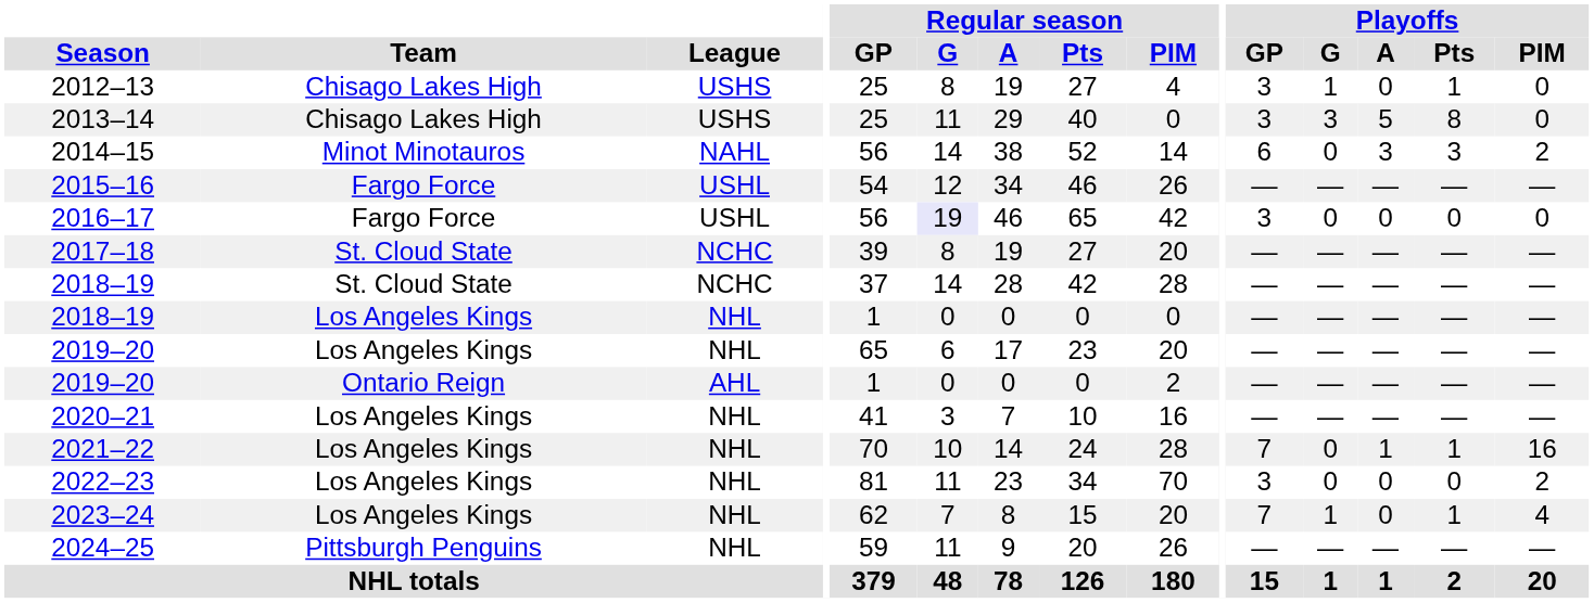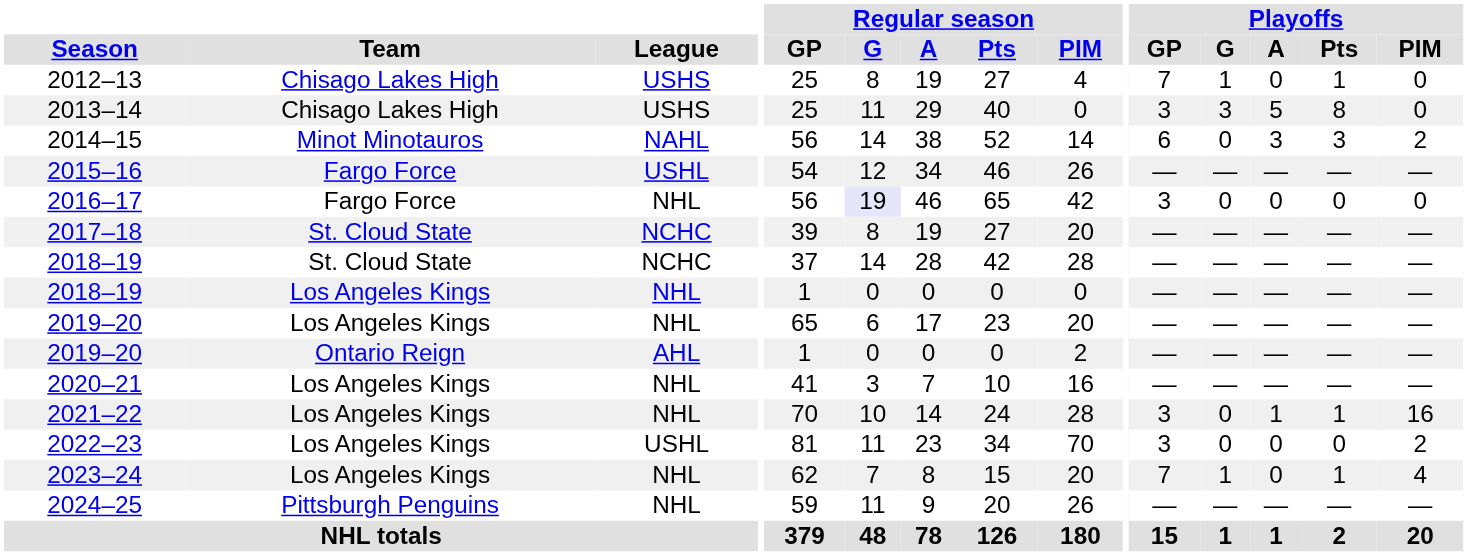 <table border="0" cellpadding="1" cellspacing="0" style="text-align:center; width:60em">
 <tr bgcolor="#e0e0e0">
 <th colspan="3" bgcolor="#ffffff"></th>
 <th rowspan="100" bgcolor="#ffffff"></th>
 <th colspan="5"><a href='#'>Regular season</a></th>
 <th rowspan="100" bgcolor="#ffffff"></th>
 <th colspan="5"><a href='#'>Playoffs</a></th>
 </tr>
 <tr bgcolor="#e0e0e0">
 <th><a href='#'>Season</a></th>
 <th>Team</th>
 <th>League</th>
 <th>GP</th>
 <th><a href='#'>G</a></th>
 <th><a href='#'>A</a></th>
 <th><a href='#'>Pts</a></th>
 <th><a href='#'>PIM</a></th>
 <th>GP</th>
 <th>G</th>
 <th>A</th>
 <th>Pts</th>
 <th>PIM</th>
 </tr>
 <tr>
 <td>2012–13</td>
 <td><a href='#'>Chisago Lakes High</a></td>
 <td><a href='#'>USHS</a></td>
 <td>25</td>
 <td>8</td>
 <td>19</td>
 <td>27</td>
 <td>4</td>
-<td>3</td>
+<td>7</td>
 <td>1</td>
 <td>0</td>
 <td>1</td>
 <td>0</td>
 </tr>
 <tr bgcolor="#f0f0f0">
 <td>2013–14</td>
 <td>Chisago Lakes High</td>
 <td>USHS</td>
 <td>25</td>
 <td>11</td>
 <td>29</td>
 <td>40</td>
 <td>0</td>
 <td>3</td>
 <td>3</td>
 <td>5</td>
 <td>8</td>
 <td>0</td>
 </tr>
 <tr>
 <td>2014–15</td>
 <td><a href='#'>Minot Minotauros</a></td>
 <td><a href='#'>NAHL</a></td>
 <td>56</td>
 <td>14</td>
 <td>38</td>
 <td>52</td>
 <td>14</td>
 <td>6</td>
 <td>0</td>
 <td>3</td>
 <td>3</td>
 <td>2</td>
 </tr>
 <tr bgcolor="#f0f0f0">
 <td><a href='#'>2015–16</a></td>
 <td><a href='#'>Fargo Force</a></td>
 <td><a href='#'>USHL</a></td>
 <td>54</td>
 <td>12</td>
 <td>34</td>
 <td>46</td>
 <td>26</td>
 <td>—</td>
 <td>—</td>
 <td>—</td>
 <td>—</td>
 <td>—</td>
 </tr>
 <tr>
 <td><a href='#'>2016–17</a></td>
 <td>Fargo Force</td>
-<td>USHL</td>
+<td>NHL</td>
 <td>56</td>
 <td style="background: lavender;">19</td>
 <td>46</td>
 <td>65</td>
 <td>42</td>
 <td>3</td>
 <td>0</td>
 <td>0</td>
 <td>0</td>
 <td>0</td>
 </tr>
 <tr bgcolor="#f0f0f0">
 <td><a href='#'>2017–18</a></td>
 <td><a href='#'>St. Cloud State</a></td>
 <td><a href='#'>NCHC</a></td>
 <td>39</td>
 <td>8</td>
 <td>19</td>
 <td>27</td>
 <td>20</td>
 <td>—</td>
 <td>—</td>
 <td>—</td>
 <td>—</td>
 <td>—</td>
 </tr>
 <tr>
 <td><a href='#'>2018–19</a></td>
 <td>St. Cloud State</td>
 <td>NCHC</td>
 <td>37</td>
 <td>14</td>
 <td>28</td>
 <td>42</td>
 <td>28</td>
 <td>—</td>
 <td>—</td>
 <td>—</td>
 <td>—</td>
 <td>—</td>
 </tr>
 <tr bgcolor="#f0f0f0">
 <td><a href='#'>2018–19</a></td>
 <td><a href='#'>Los Angeles Kings</a></td>
 <td><a href='#'>NHL</a></td>
 <td>1</td>
 <td>0</td>
 <td>0</td>
 <td>0</td>
 <td>0</td>
 <td>—</td>
 <td>—</td>
 <td>—</td>
 <td>—</td>
 <td>—</td>
 </tr>
 <tr>
 <td><a href='#'>2019–20</a></td>
 <td>Los Angeles Kings</td>
 <td>NHL</td>
 <td>65</td>
 <td>6</td>
 <td>17</td>
 <td>23</td>
 <td>20</td>
 <td>—</td>
 <td>—</td>
 <td>—</td>
 <td>—</td>
 <td>—</td>
 </tr>
 <tr bgcolor="#f0f0f0">
 <td><a href='#'>2019–20</a></td>
 <td><a href='#'>Ontario Reign</a></td>
 <td><a href='#'>AHL</a></td>
 <td>1</td>
 <td>0</td>
 <td>0</td>
 <td>0</td>
 <td>2</td>
 <td>—</td>
 <td>—</td>
 <td>—</td>
 <td>—</td>
 <td>—</td>
 </tr>
 <tr>
 <td><a href='#'>2020–21</a></td>
 <td>Los Angeles Kings</td>
 <td>NHL</td>
 <td>41</td>
 <td>3</td>
 <td>7</td>
 <td>10</td>
 <td>16</td>
 <td>—</td>
 <td>—</td>
 <td>—</td>
 <td>—</td>
 <td>—</td>
 </tr>
 <tr bgcolor="#f0f0f0">
 <td><a href='#'>2021–22</a></td>
 <td>Los Angeles Kings</td>
 <td>NHL</td>
 <td>70</td>
 <td>10</td>
 <td>14</td>
 <td>24</td>
 <td>28</td>
-<td>7</td>
+<td>3</td>
 <td>0</td>
 <td>1</td>
 <td>1</td>
 <td>16</td>
 </tr>
 <tr>
 <td><a href='#'>2022–23</a></td>
 <td>Los Angeles Kings</td>
-<td>NHL</td>
+<td>USHL</td>
 <td>81</td>
 <td>11</td>
 <td>23</td>
 <td>34</td>
 <td>70</td>
 <td>3</td>
 <td>0</td>
 <td>0</td>
 <td>0</td>
 <td>2</td>
 </tr>
 <tr bgcolor="#f0f0f0">
 <td><a href='#'>2023–24</a></td>
 <td>Los Angeles Kings</td>
 <td>NHL</td>
 <td>62</td>
 <td>7</td>
 <td>8</td>
 <td>15</td>
 <td>20</td>
 <td>7</td>
 <td>1</td>
 <td>0</td>
 <td>1</td>
 <td>4</td>
 </tr>
 <tr>
 <td><a href='#'>2024–25</a></td>
 <td><a href='#'>Pittsburgh Penguins</a></td>
 <td>NHL</td>
 <td>59</td>
 <td>11</td>
 <td>9</td>
 <td>20</td>
 <td>26</td>
 <td>—</td>
 <td>—</td>
 <td>—</td>
 <td>—</td>
 <td>—</td>
 </tr>
 <tr bgcolor="#e0e0e0">
 <th colspan="3">NHL totals</th>
 <th>379</th>
 <th>48</th>
 <th>78</th>
 <th>126</th>
 <th>180</th>
 <th>15</th>
 <th>1</th>
 <th>1</th>
 <th>2</th>
 <th>20</th>
 </tr>
 </table>
